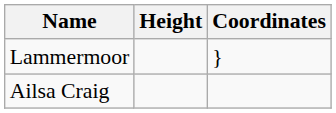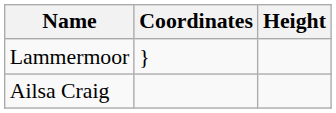 <table class="wikitable">
 <tr>
 <th>Name</th>
+<th>Coordinates</th>
 <th>Height</th>
-<th>Coordinates</th>
 </tr>
 <tr>
 <td>Lammermoor</td>
+<td>}</td>
 <td></td>
-<td>}</td>
 </tr>
 <tr>
 <td>Ailsa Craig</td>
 <td></td>
 <td></td>
 </tr>
 </table>
